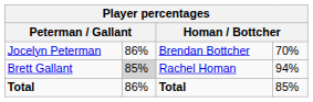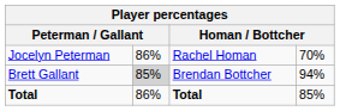 <table class="wikitable">
 <tr>
 <th colspan=4 width=400>Player percentages</th>
 </tr>
 <tr>
 <th colspan=2 width=200 style="white-space:nowrap;"> Peterman / Gallant</th>
 <th colspan=2 width=200 style="white-space:nowrap;"> Homan / Bottcher</th>
 </tr>
 <tr>
 <td><a href='#'>Jocelyn Peterman</a></td>
 <td>86%</td>
-<td><a href='#'>Brendan Bottcher</a></td>
+<td><a href='#'>Rachel Homan</a></td>
 <td>70%</td>
 </tr>
 <tr>
 <td><a href='#'>Brett Gallant</a></td>
 <td style="background: lightgrey;">85%</td>
-<td><a href='#'>Rachel Homan</a></td>
+<td><a href='#'>Brendan Bottcher</a></td>
 <td>94%</td>
 </tr>
 <tr>
 <td><strong>Total</strong></td>
 <td>86%</td>
 <td><strong>Total</strong></td>
 <td>85%</td>
 </tr>
 </table>
